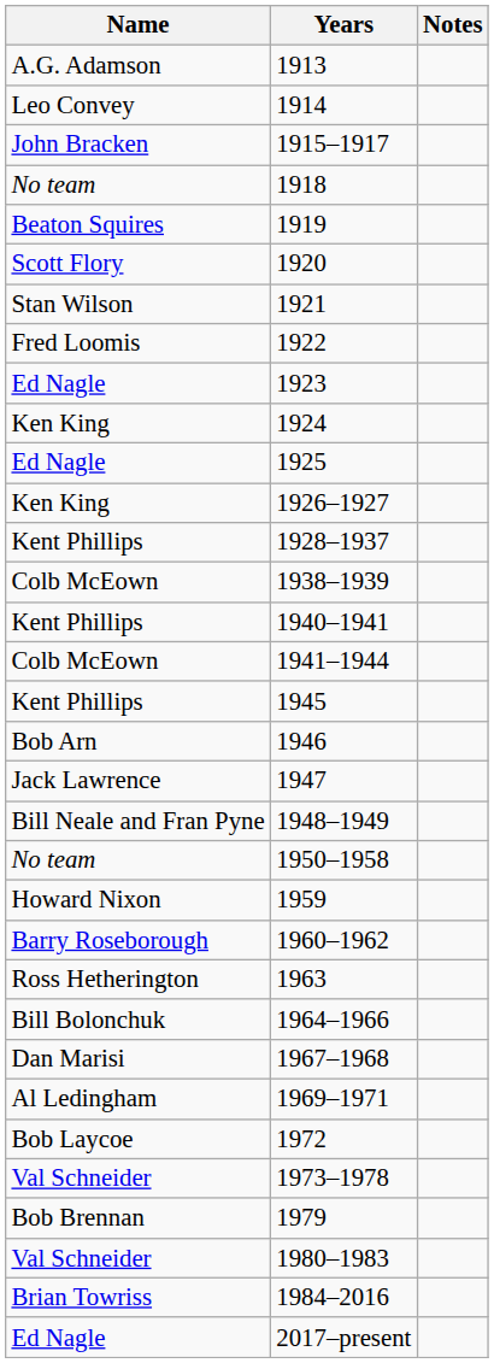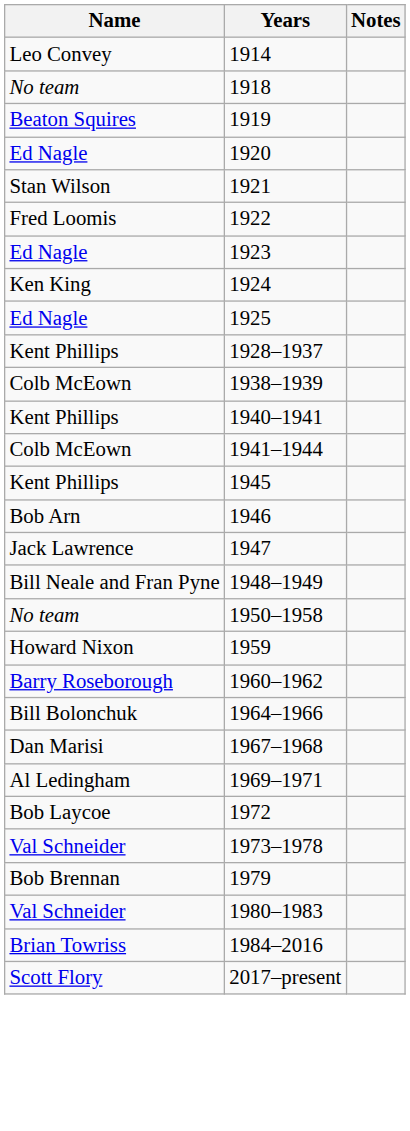 <table class="wikitable">
 <tr>
 <th>Name</th>
 <th>Years</th>
 <th>Notes</th>
 </tr>
 <tr>
-<td>A.G. Adamson</td>
-<td>1913</td>
-<td></td>
-</tr>
-<tr>
 <td>Leo Convey</td>
 <td>1914</td>
-<td></td>
-</tr>
-<tr>
-<td><a href='#'>John Bracken</a></td>
-<td>1915–1917</td>
 <td></td>
 </tr>
 <tr>
 <td><em>No team</em></td>
 <td>1918</td>
 <td></td>
 </tr>
 <tr>
 <td><a href='#'>Beaton Squires</a></td>
 <td>1919</td>
 <td></td>
 </tr>
 <tr>
-<td><a href='#'>Scott Flory</a></td>
+<td><a href='#'>Ed Nagle</a></td>
 <td>1920</td>
 <td></td>
 </tr>
 <tr>
 <td>Stan Wilson</td>
 <td>1921</td>
 <td></td>
 </tr>
 <tr>
 <td>Fred Loomis</td>
 <td>1922</td>
 <td></td>
 </tr>
 <tr>
 <td><a href='#'>Ed Nagle</a></td>
 <td>1923</td>
 <td></td>
 </tr>
 <tr>
 <td>Ken King</td>
 <td>1924</td>
 <td></td>
 </tr>
 <tr>
 <td><a href='#'>Ed Nagle</a></td>
 <td>1925</td>
-<td></td>
-</tr>
-<tr>
-<td>Ken King</td>
-<td>1926–1927</td>
 <td></td>
 </tr>
 <tr>
 <td>Kent Phillips</td>
 <td>1928–1937</td>
 <td></td>
 </tr>
 <tr>
 <td>Colb McEown</td>
 <td>1938–1939</td>
 <td></td>
 </tr>
 <tr>
 <td>Kent Phillips</td>
 <td>1940–1941</td>
 <td></td>
 </tr>
 <tr>
 <td>Colb McEown</td>
 <td>1941–1944</td>
 <td></td>
 </tr>
 <tr>
 <td>Kent Phillips</td>
 <td>1945</td>
 <td></td>
 </tr>
 <tr>
 <td>Bob Arn</td>
 <td>1946</td>
 <td></td>
 </tr>
 <tr>
 <td>Jack Lawrence</td>
 <td>1947</td>
 <td></td>
 </tr>
 <tr>
 <td>Bill Neale and Fran Pyne</td>
 <td>1948–1949</td>
 <td></td>
 </tr>
 <tr>
 <td><em>No team</em></td>
 <td>1950–1958</td>
 <td></td>
 </tr>
 <tr>
 <td>Howard Nixon</td>
 <td>1959</td>
 <td></td>
 </tr>
 <tr>
 <td><a href='#'>Barry Roseborough</a></td>
 <td>1960–1962</td>
 <td></td>
 </tr>
 <tr>
-<td>Ross Hetherington</td>
-<td>1963</td>
-<td></td>
-</tr>
-<tr>
 <td>Bill Bolonchuk</td>
 <td>1964–1966</td>
 <td></td>
 </tr>
 <tr>
 <td>Dan Marisi</td>
 <td>1967–1968</td>
 <td></td>
 </tr>
 <tr>
 <td>Al Ledingham</td>
 <td>1969–1971</td>
 <td></td>
 </tr>
 <tr>
 <td>Bob Laycoe</td>
 <td>1972</td>
 <td></td>
 </tr>
 <tr>
 <td><a href='#'>Val Schneider</a></td>
 <td>1973–1978</td>
 <td></td>
 </tr>
 <tr>
 <td>Bob Brennan</td>
 <td>1979</td>
 <td></td>
 </tr>
 <tr>
 <td><a href='#'>Val Schneider</a></td>
 <td>1980–1983</td>
 <td></td>
 </tr>
 <tr>
 <td><a href='#'>Brian Towriss</a></td>
 <td>1984–2016</td>
 <td></td>
 </tr>
 <tr>
-<td><a href='#'>Ed Nagle</a></td>
+<td><a href='#'>Scott Flory</a></td>
 <td>2017–present</td>
 <td></td>
 </tr>
 </table>
